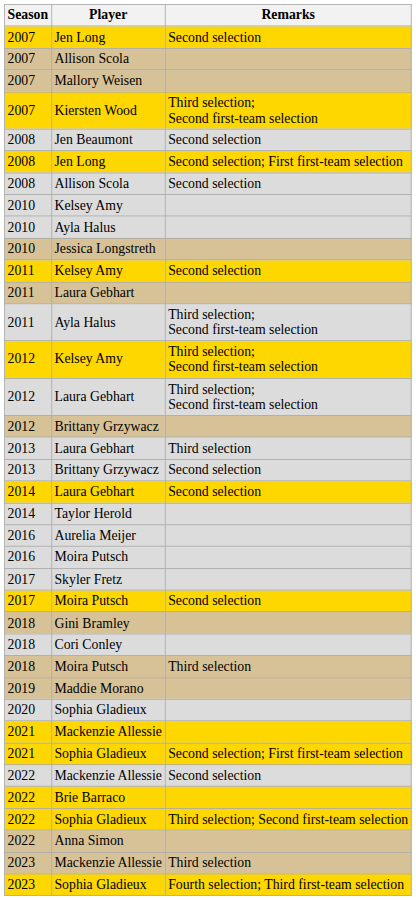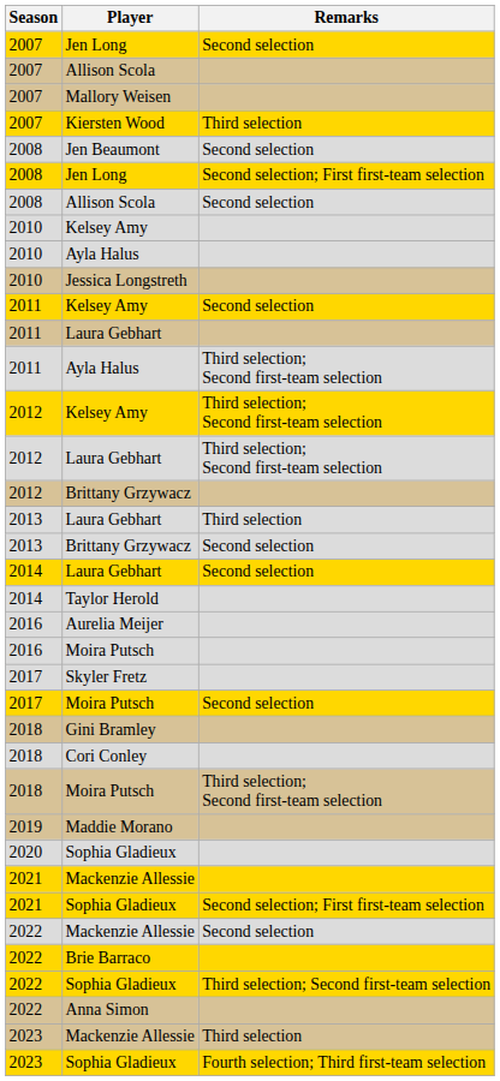 <table class="wikitable">
 <tr>
 <th width=>Season</th>
 <th width=>Player</th>
 <th width=>Remarks</th>
 </tr>
 <tr align="left"  style="background: #FFD700;">
 <td>2007</td>
 <td>Jen Long</td>
 <td>Second selection</td>
 </tr>
 <tr align="left"  style="background: #d7c297;">
 <td>2007</td>
 <td>Allison Scola</td>
 <td></td>
 </tr>
 <tr align="left"  style="background: #d7c297;">
 <td>2007</td>
 <td>Mallory Weisen</td>
 <td></td>
 </tr>
 <tr align="left"  style="background: #FFD700;">
 <td>2007</td>
 <td>Kiersten Wood</td>
-<td>Third selection; <br> Second first-team selection</td>
+<td>Third selection</td>
 </tr>
 <tr align="left"  style="background: #dcdcdc;">
 <td>2008</td>
 <td>Jen Beaumont</td>
 <td>Second selection</td>
 </tr>
 <tr align="left"  style="background: #FFD700;">
 <td>2008</td>
 <td>Jen Long</td>
 <td>Second selection; First first-team selection</td>
 </tr>
 <tr align="left"  style="background: #dcdcdc;">
 <td>2008</td>
 <td>Allison Scola</td>
 <td>Second selection</td>
 </tr>
 <tr align="left"  style="background: #dcdcdc;">
 <td>2010</td>
 <td>Kelsey Amy</td>
 <td></td>
 </tr>
 <tr align="left"  style="background: #dcdcdc;">
 <td>2010</td>
 <td>Ayla Halus</td>
 <td></td>
 </tr>
 <tr align="left"  style="background: #d7c297;">
 <td>2010</td>
 <td>Jessica Longstreth</td>
 <td></td>
 </tr>
 <tr align="left"  style="background: #FFD700;">
 <td>2011</td>
 <td>Kelsey Amy</td>
 <td>Second selection</td>
 </tr>
 <tr align="left"  style="background: #d7c297;">
 <td>2011</td>
 <td>Laura Gebhart</td>
 <td></td>
 </tr>
 <tr align="left"  style="background: #dcdcdc;">
 <td>2011</td>
 <td>Ayla Halus</td>
 <td>Third selection; <br> Second first-team selection</td>
 </tr>
 <tr align="left"  style="background: #FFD700;">
 <td>2012</td>
 <td>Kelsey Amy</td>
 <td>Third selection; <br> Second first-team selection</td>
 </tr>
 <tr align="left"  style="background: #dcdcdc;">
 <td>2012</td>
 <td>Laura Gebhart</td>
 <td>Third selection; <br> Second first-team selection</td>
 </tr>
 <tr align="left"  style="background: #d7c297;">
 <td>2012</td>
 <td>Brittany Grzywacz</td>
 <td></td>
 </tr>
 <tr align="left"  style="background: #dcdcdc;">
 <td>2013</td>
 <td>Laura Gebhart</td>
 <td>Third selection</td>
 </tr>
 <tr align="left"  style="background: #dcdcdc;">
 <td>2013</td>
 <td>Brittany Grzywacz</td>
 <td>Second selection</td>
 </tr>
 <tr align="left"  style="background: #FFD700;">
 <td>2014</td>
 <td>Laura Gebhart</td>
 <td>Second selection</td>
 </tr>
 <tr align="left"  style="background: #dcdcdc;">
 <td>2014</td>
 <td>Taylor Herold</td>
 <td></td>
 </tr>
 <tr align="left"  style="background: #dcdcdc;">
 <td>2016</td>
 <td>Aurelia Meijer</td>
 <td></td>
 </tr>
 <tr align="left"  style="background: #dcdcdc;">
 <td>2016</td>
 <td>Moira Putsch</td>
 <td></td>
 </tr>
 <tr align="left"  style="background: #dcdcdc;">
 <td>2017</td>
 <td>Skyler Fretz</td>
 <td></td>
 </tr>
 <tr align="left"  style="background: #FFD700;">
 <td>2017</td>
 <td>Moira Putsch</td>
 <td>Second selection</td>
 </tr>
 <tr align="left"  style="background: #d7c297;">
 <td>2018</td>
 <td>Gini Bramley</td>
 <td></td>
 </tr>
 <tr align="left"  style="background: #dcdcdc;">
 <td>2018</td>
 <td>Cori Conley</td>
 <td></td>
 </tr>
 <tr align="left"  style="background: #d7c297;">
 <td>2018</td>
 <td>Moira Putsch</td>
-<td>Third selection</td>
+<td>Third selection; <br> Second first-team selection</td>
 </tr>
 <tr align="left"  style="background: #d7c297;">
 <td>2019</td>
 <td>Maddie Morano</td>
 <td></td>
 </tr>
 <tr align="left"  style="background: #dcdcdc;">
 <td>2020</td>
 <td>Sophia Gladieux</td>
 <td></td>
 </tr>
 <tr align="left"  style="background: #FFD700;">
 <td>2021</td>
 <td>Mackenzie Allessie</td>
 <td></td>
 </tr>
 <tr align="left"  style="background: #FFD700;">
 <td>2021</td>
 <td>Sophia Gladieux</td>
 <td>Second selection; First first-team selection</td>
 </tr>
 <tr align="left"  style="background: #dcdcdc;">
 <td>2022</td>
 <td>Mackenzie Allessie</td>
 <td>Second selection</td>
 </tr>
 <tr align="left"  style="background: #FFD700;">
 <td>2022</td>
 <td>Brie Barraco</td>
 <td></td>
 </tr>
 <tr align="left"  style="background: #FFD700;">
 <td>2022</td>
 <td>Sophia Gladieux</td>
 <td>Third selection; Second first-team selection</td>
 </tr>
 <tr align="left"  style="background: #d7c297;">
 <td>2022</td>
 <td>Anna Simon</td>
 <td></td>
 </tr>
 <tr align="left"  style="background: #d7c297;">
 <td>2023</td>
 <td>Mackenzie Allessie</td>
 <td>Third selection</td>
 </tr>
 <tr align="left"  style="background: #FFD700;">
 <td>2023</td>
 <td>Sophia Gladieux</td>
 <td>Fourth selection; Third first-team selection</td>
 </tr>
 </table>
